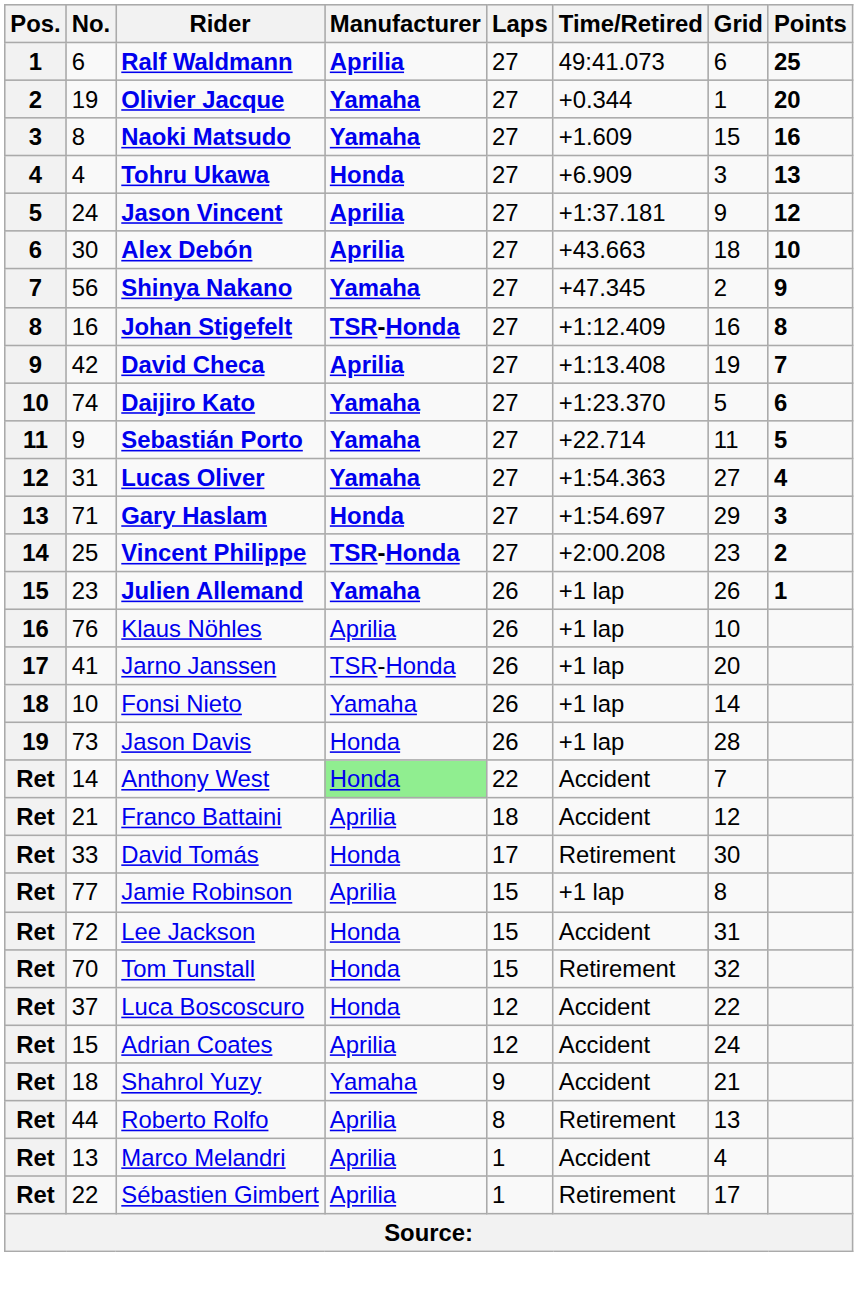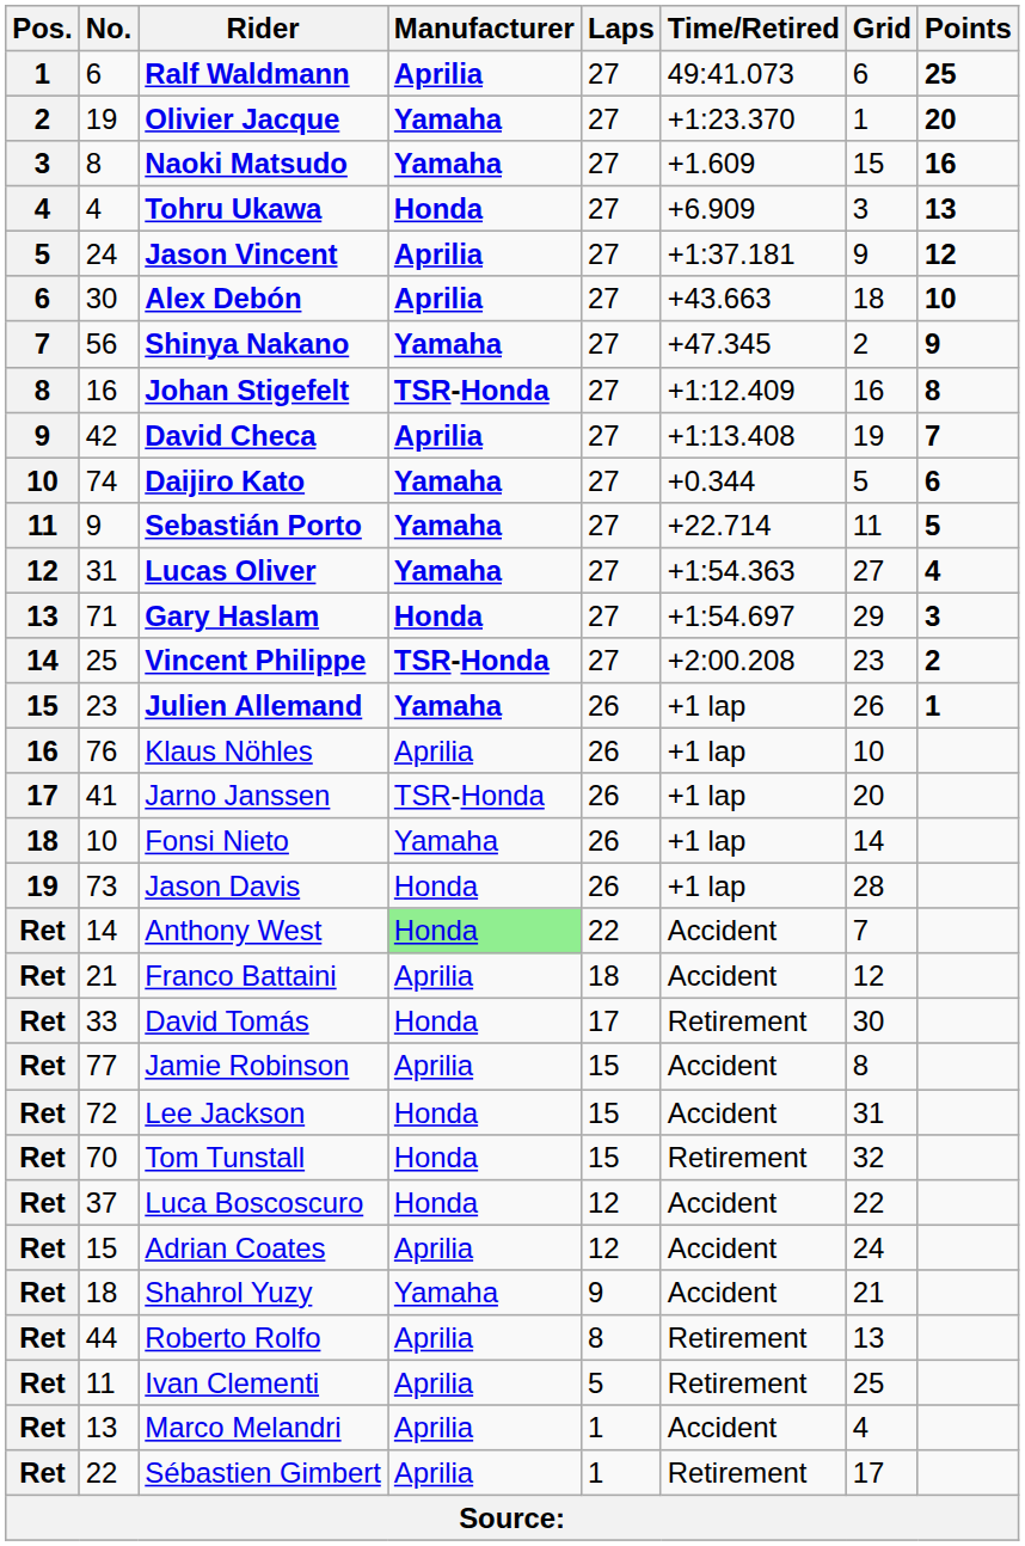 <table class="wikitable" style="font-size: 95%;">
 <tr>
 <th>Pos.</th>
 <th>No.</th>
 <th>Rider</th>
 <th>Manufacturer</th>
 <th>Laps</th>
 <th>Time/Retired</th>
 <th>Grid</th>
 <th>Points</th>
 </tr>
 <tr>
 <th>1</th>
 <td>6</td>
 <td> <strong><a href='#'>Ralf Waldmann</a></strong></td>
 <td><strong><a href='#'>Aprilia</a></strong></td>
 <td>27</td>
 <td>49:41.073</td>
 <td>6</td>
 <td><strong>25</strong></td>
 </tr>
 <tr>
 <th>2</th>
 <td>19</td>
 <td> <strong><a href='#'>Olivier Jacque</a></strong></td>
 <td><strong><a href='#'>Yamaha</a></strong></td>
 <td>27</td>
-<td>+0.344</td>
+<td>+1:23.370</td>
 <td>1</td>
 <td><strong>20</strong></td>
 </tr>
 <tr>
 <th>3</th>
 <td>8</td>
 <td> <strong><a href='#'>Naoki Matsudo</a></strong></td>
 <td><strong><a href='#'>Yamaha</a></strong></td>
 <td>27</td>
 <td>+1.609</td>
 <td>15</td>
 <td><strong>16</strong></td>
 </tr>
 <tr>
 <th>4</th>
 <td>4</td>
 <td> <strong><a href='#'>Tohru Ukawa</a></strong></td>
 <td><strong><a href='#'>Honda</a></strong></td>
 <td>27</td>
 <td>+6.909</td>
 <td>3</td>
 <td><strong>13</strong></td>
 </tr>
 <tr>
 <th>5</th>
 <td>24</td>
 <td> <strong><a href='#'>Jason Vincent</a></strong></td>
 <td><strong><a href='#'>Aprilia</a></strong></td>
 <td>27</td>
 <td>+1:37.181</td>
 <td>9</td>
 <td><strong>12</strong></td>
 </tr>
 <tr>
 <th>6</th>
 <td>30</td>
 <td> <strong><a href='#'>Alex Debón</a></strong></td>
 <td><strong><a href='#'>Aprilia</a></strong></td>
 <td>27</td>
 <td>+43.663</td>
 <td>18</td>
 <td><strong>10</strong></td>
 </tr>
 <tr>
 <th>7</th>
 <td>56</td>
 <td> <strong><a href='#'>Shinya Nakano</a></strong></td>
 <td><strong><a href='#'>Yamaha</a></strong></td>
 <td>27</td>
 <td>+47.345</td>
 <td>2</td>
 <td><strong>9</strong></td>
 </tr>
 <tr>
 <th>8</th>
 <td>16</td>
 <td> <strong><a href='#'>Johan Stigefelt</a></strong></td>
 <td><strong><a href='#'>TSR</a>-<a href='#'>Honda</a></strong></td>
 <td>27</td>
 <td>+1:12.409</td>
 <td>16</td>
 <td><strong>8</strong></td>
 </tr>
 <tr>
 <th>9</th>
 <td>42</td>
 <td> <strong><a href='#'>David Checa</a></strong></td>
 <td><strong><a href='#'>Aprilia</a></strong></td>
 <td>27</td>
 <td>+1:13.408</td>
 <td>19</td>
 <td><strong>7</strong></td>
 </tr>
 <tr>
 <th>10</th>
 <td>74</td>
 <td> <strong><a href='#'>Daijiro Kato</a></strong></td>
 <td><strong><a href='#'>Yamaha</a></strong></td>
 <td>27</td>
-<td>+1:23.370</td>
+<td>+0.344</td>
 <td>5</td>
 <td><strong>6</strong></td>
 </tr>
 <tr>
 <th>11</th>
 <td>9</td>
 <td> <strong><a href='#'>Sebastián Porto</a></strong></td>
 <td><strong><a href='#'>Yamaha</a></strong></td>
 <td>27</td>
 <td>+22.714</td>
 <td>11</td>
 <td><strong>5</strong></td>
 </tr>
 <tr>
 <th>12</th>
 <td>31</td>
 <td> <strong><a href='#'>Lucas Oliver</a></strong></td>
 <td><strong><a href='#'>Yamaha</a></strong></td>
 <td>27</td>
 <td>+1:54.363</td>
 <td>27</td>
 <td><strong>4</strong></td>
 </tr>
 <tr>
 <th>13</th>
 <td>71</td>
 <td> <strong><a href='#'>Gary Haslam</a></strong></td>
 <td><strong><a href='#'>Honda</a></strong></td>
 <td>27</td>
 <td>+1:54.697</td>
 <td>29</td>
 <td><strong>3</strong></td>
 </tr>
 <tr>
 <th>14</th>
 <td>25</td>
 <td> <strong><a href='#'>Vincent Philippe</a></strong></td>
 <td><strong><a href='#'>TSR</a>-<a href='#'>Honda</a></strong></td>
 <td>27</td>
 <td>+2:00.208</td>
 <td>23</td>
 <td><strong>2</strong></td>
 </tr>
 <tr>
 <th>15</th>
 <td>23</td>
 <td> <strong><a href='#'>Julien Allemand</a></strong></td>
 <td><strong><a href='#'>Yamaha</a></strong></td>
 <td>26</td>
 <td>+1 lap</td>
 <td>26</td>
 <td><strong>1</strong></td>
 </tr>
 <tr>
 <th>16</th>
 <td>76</td>
 <td> <a href='#'>Klaus Nöhles</a></td>
 <td><a href='#'>Aprilia</a></td>
 <td>26</td>
 <td>+1 lap</td>
 <td>10</td>
 <td></td>
 </tr>
 <tr>
 <th>17</th>
 <td>41</td>
 <td> <a href='#'>Jarno Janssen</a></td>
 <td><a href='#'>TSR</a>-<a href='#'>Honda</a></td>
 <td>26</td>
 <td>+1 lap</td>
 <td>20</td>
 <td></td>
 </tr>
 <tr>
 <th>18</th>
 <td>10</td>
 <td> <a href='#'>Fonsi Nieto</a></td>
 <td><a href='#'>Yamaha</a></td>
 <td>26</td>
 <td>+1 lap</td>
 <td>14</td>
 <td></td>
 </tr>
 <tr>
 <th>19</th>
 <td>73</td>
 <td> <a href='#'>Jason Davis</a></td>
 <td><a href='#'>Honda</a></td>
 <td>26</td>
 <td>+1 lap</td>
 <td>28</td>
 <td></td>
 </tr>
 <tr>
 <th>Ret</th>
 <td>14</td>
 <td> <a href='#'>Anthony West</a></td>
 <td style="background: lightgreen;"><a href='#'>Honda</a></td>
 <td>22</td>
 <td>Accident</td>
 <td>7</td>
 <td></td>
 </tr>
 <tr>
 <th>Ret</th>
 <td>21</td>
 <td> <a href='#'>Franco Battaini</a></td>
 <td><a href='#'>Aprilia</a></td>
 <td>18</td>
 <td>Accident</td>
 <td>12</td>
 <td></td>
 </tr>
 <tr>
 <th>Ret</th>
 <td>33</td>
 <td> <a href='#'>David Tomás</a></td>
 <td><a href='#'>Honda</a></td>
 <td>17</td>
 <td>Retirement</td>
 <td>30</td>
 <td></td>
 </tr>
 <tr>
 <th>Ret</th>
 <td>77</td>
 <td> <a href='#'>Jamie Robinson</a></td>
 <td><a href='#'>Aprilia</a></td>
 <td>15</td>
-<td>+1 lap</td>
+<td>Accident</td>
 <td>8</td>
 <td></td>
 </tr>
 <tr>
 <th>Ret</th>
 <td>72</td>
 <td> <a href='#'>Lee Jackson</a></td>
 <td><a href='#'>Honda</a></td>
 <td>15</td>
 <td>Accident</td>
 <td>31</td>
 <td></td>
 </tr>
 <tr>
 <th>Ret</th>
 <td>70</td>
 <td> <a href='#'>Tom Tunstall</a></td>
 <td><a href='#'>Honda</a></td>
 <td>15</td>
 <td>Retirement</td>
 <td>32</td>
 <td></td>
 </tr>
 <tr>
 <th>Ret</th>
 <td>37</td>
 <td> <a href='#'>Luca Boscoscuro</a></td>
 <td><a href='#'>Honda</a></td>
 <td>12</td>
 <td>Accident</td>
 <td>22</td>
 <td></td>
 </tr>
 <tr>
 <th>Ret</th>
 <td>15</td>
 <td> <a href='#'>Adrian Coates</a></td>
 <td><a href='#'>Aprilia</a></td>
 <td>12</td>
 <td>Accident</td>
 <td>24</td>
 <td></td>
 </tr>
 <tr>
 <th>Ret</th>
 <td>18</td>
 <td> <a href='#'>Shahrol Yuzy</a></td>
 <td><a href='#'>Yamaha</a></td>
 <td>9</td>
 <td>Accident</td>
 <td>21</td>
 <td></td>
 </tr>
 <tr>
 <th>Ret</th>
 <td>44</td>
 <td> <a href='#'>Roberto Rolfo</a></td>
 <td><a href='#'>Aprilia</a></td>
 <td>8</td>
 <td>Retirement</td>
 <td>13</td>
 <td></td>
 </tr>
 <tr>
 <th>Ret</th>
+<td>11</td>
+<td> <a href='#'>Ivan Clementi</a></td>
+<td><a href='#'>Aprilia</a></td>
+<td>5</td>
+<td>Retirement</td>
+<td>25</td>
+<td></td>
+</tr>
+<tr>
+<th>Ret</th>
 <td>13</td>
 <td> <a href='#'>Marco Melandri</a></td>
 <td><a href='#'>Aprilia</a></td>
 <td>1</td>
 <td>Accident</td>
 <td>4</td>
 <td></td>
 </tr>
 <tr>
 <th>Ret</th>
 <td>22</td>
 <td> <a href='#'>Sébastien Gimbert</a></td>
 <td><a href='#'>Aprilia</a></td>
 <td>1</td>
 <td>Retirement</td>
 <td>17</td>
 <td></td>
 </tr>
 <tr>
 <th colspan=8>Source:</th>
 </tr>
 </table>
